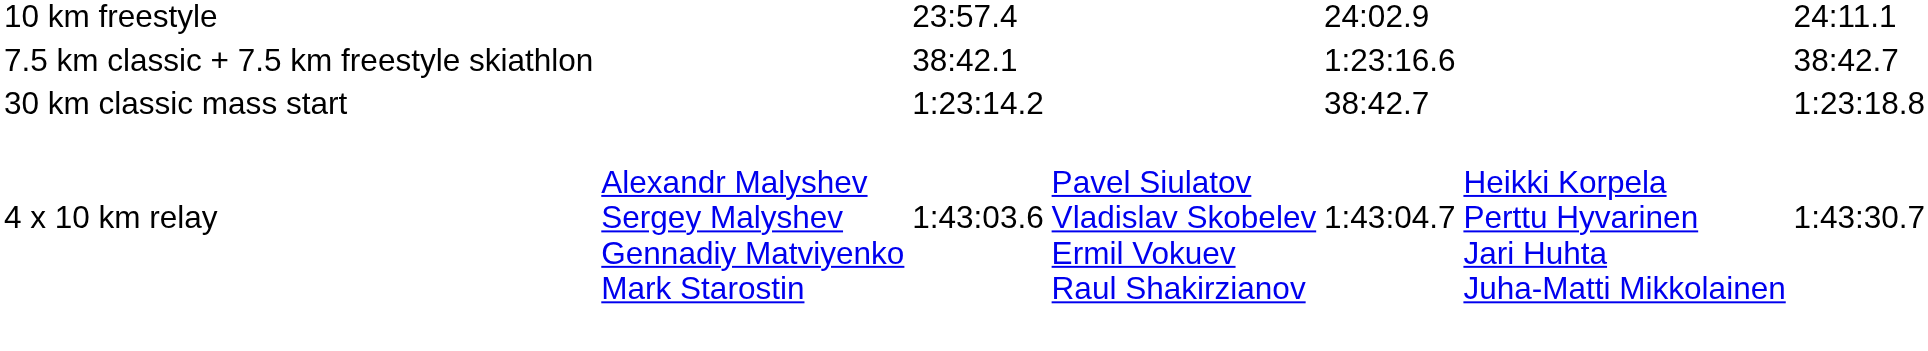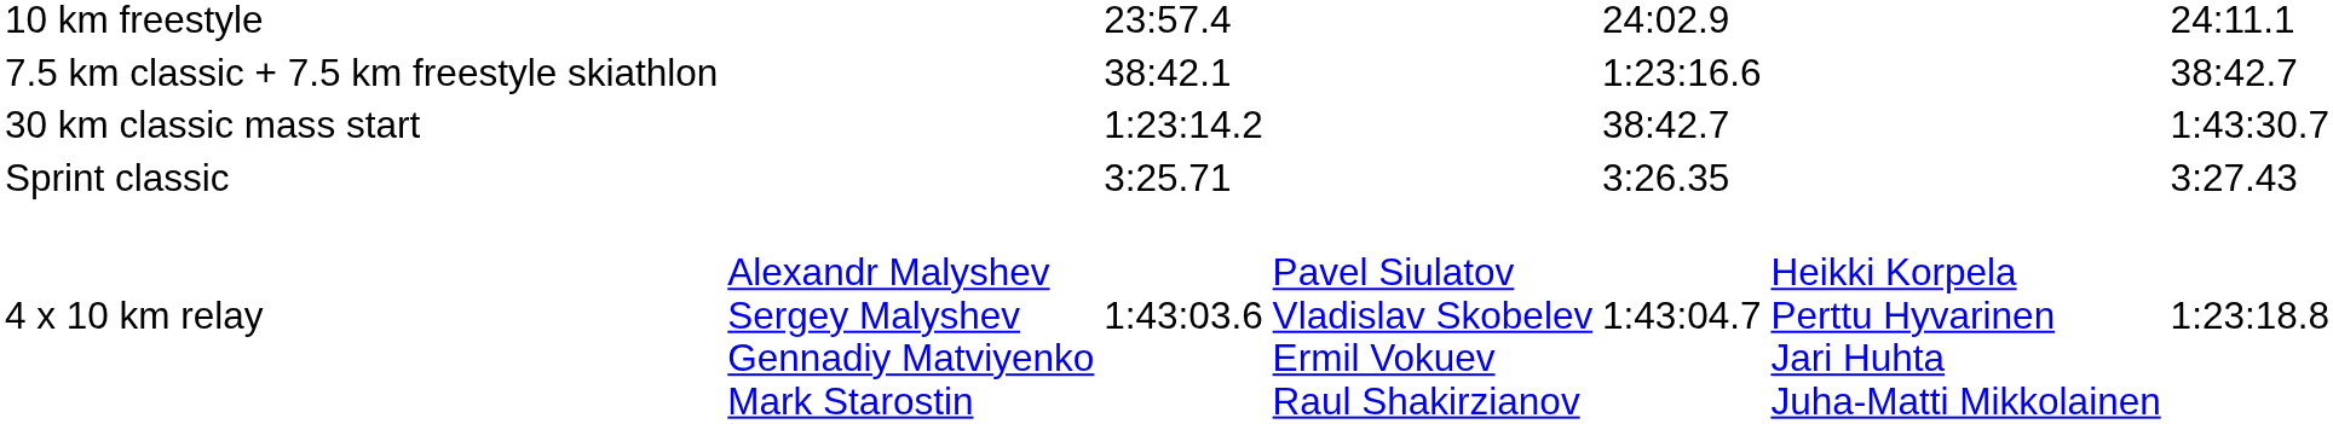 <table>
 <tr>
 <td>10 km freestyle<br></td>
 <td></td>
 <td>23:57.4</td>
 <td></td>
 <td>24:02.9</td>
 <td></td>
 <td>24:11.1</td>
 </tr>
 <tr>
 <td>7.5 km classic + 7.5 km freestyle skiathlon<br></td>
 <td></td>
 <td>38:42.1</td>
 <td></td>
 <td>1:23:16.6</td>
 <td></td>
 <td>38:42.7</td>
 </tr>
 <tr>
 <td>30 km classic mass start<br></td>
 <td></td>
 <td>1:23:14.2</td>
 <td></td>
 <td>38:42.7</td>
 <td></td>
-<td>1:23:18.8</td>
+<td>1:43:30.7</td>
+</tr>
+<tr>
+<td>Sprint classic<br></td>
+<td></td>
+<td>3:25.71</td>
+<td></td>
+<td>3:26.35</td>
+<td></td>
+<td>3:27.43</td>
 </tr>
 <tr>
 <td>4 x 10 km relay<br></td>
 <td><br><a href='#'>Alexandr Malyshev</a><br><a href='#'>Sergey Malyshev</a><br><a href='#'>Gennadiy Matviyenko</a><br><a href='#'>Mark Starostin</a></td>
 <td>1:43:03.6</td>
 <td><br><a href='#'>Pavel Siulatov</a><br><a href='#'>Vladislav Skobelev</a><br><a href='#'>Ermil Vokuev</a><br><a href='#'>Raul Shakirzianov</a></td>
 <td>1:43:04.7</td>
 <td><br><a href='#'>Heikki Korpela</a><br><a href='#'>Perttu Hyvarinen</a><br><a href='#'>Jari Huhta</a><br><a href='#'>Juha-Matti Mikkolainen</a></td>
-<td>1:43:30.7</td>
+<td>1:23:18.8</td>
 </tr>
 </table>
